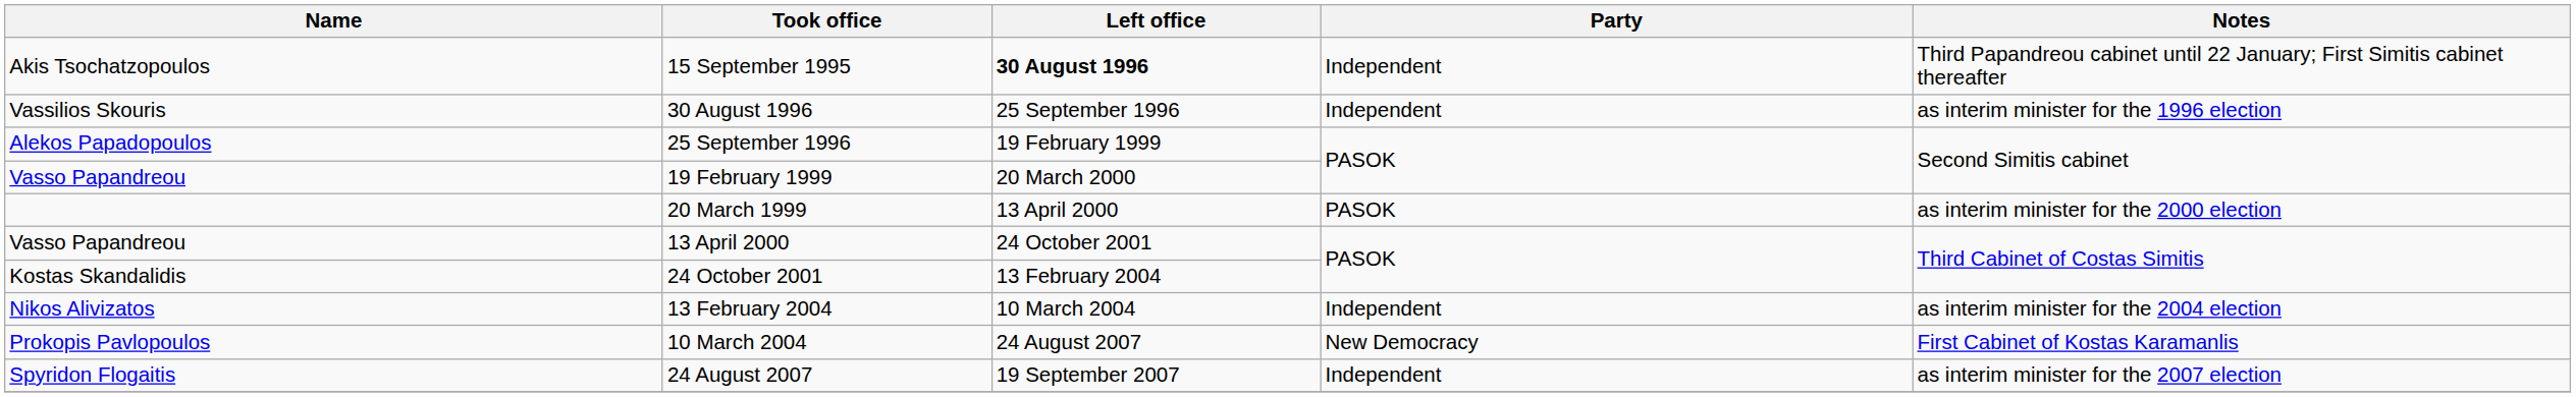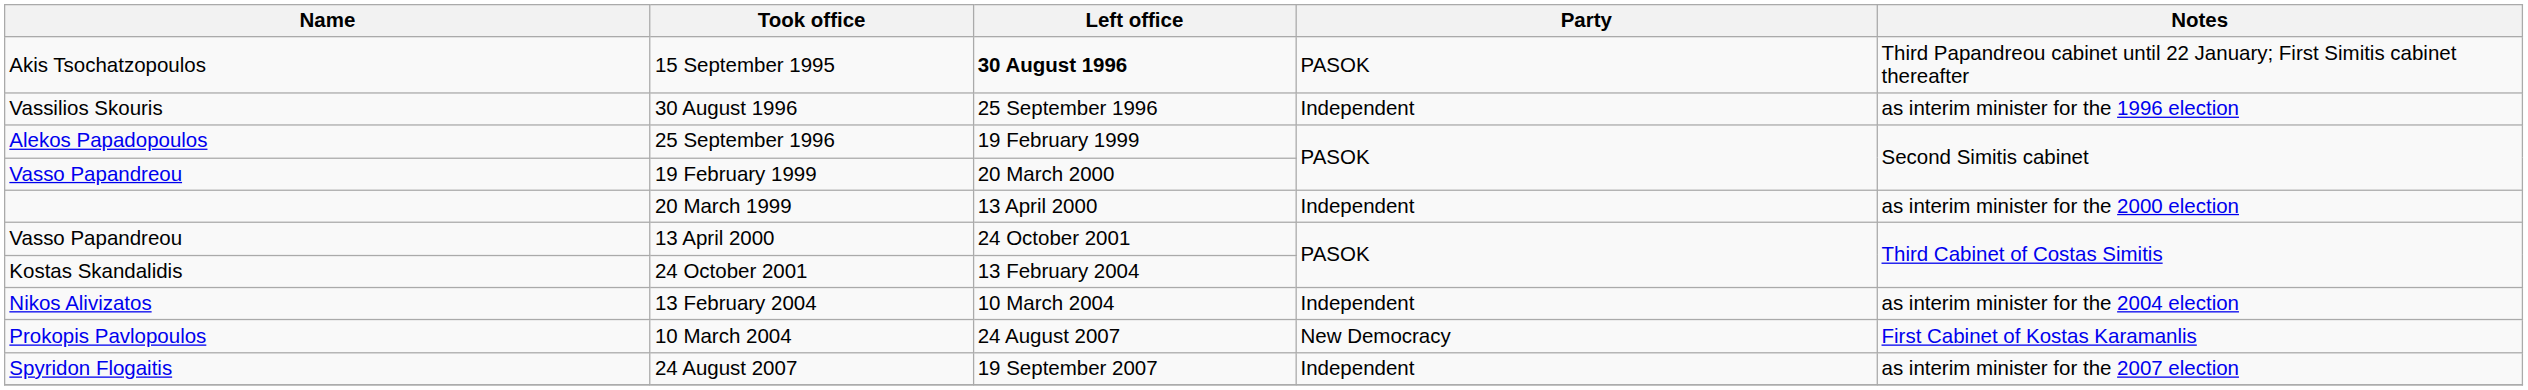 <table class="wikitable">
 <tr>
 <th width="20%">Name</th>
 <th width="10%">Took office</th>
 <th width="10%">Left office</th>
 <th width="18%">Party</th>
 <th width="20%">Notes</th>
 </tr>
 <tr>
 <td>Akis Tsochatzopoulos</td>
 <td>15 September 1995</td>
 <td><strong>30 August 1996</strong></td>
-<td>Independent</td>
+<td>PASOK</td>
 <td>Third Papandreou cabinet until 22 January; First Simitis cabinet thereafter</td>
 </tr>
 <tr>
 <td>Vassilios Skouris</td>
 <td>30 August 1996</td>
 <td>25 September 1996</td>
 <td>Independent</td>
 <td>as interim minister for the <a href='#'>1996 election</a></td>
 </tr>
 <tr>
 <td><a href='#'>Alekos Papadopoulos</a></td>
 <td>25 September 1996</td>
 <td>19 February 1999</td>
 <td rowspan=2>PASOK</td>
 <td rowspan=2>Second Simitis cabinet</td>
 </tr>
 <tr>
 <td><a href='#'>Vasso Papandreou</a></td>
 <td>19 February 1999</td>
 <td>20 March 2000</td>
 </tr>
 <tr>
 <td></td>
 <td>20 March 1999</td>
 <td>13 April 2000</td>
-<td>PASOK</td>
+<td>Independent</td>
 <td>as interim minister for the <a href='#'>2000 election</a></td>
 </tr>
 <tr>
 <td>Vasso Papandreou</td>
 <td>13 April 2000</td>
 <td>24 October 2001</td>
 <td rowspan=2>PASOK</td>
 <td rowspan=2><a href='#'>Third Cabinet of Costas Simitis</a></td>
 </tr>
 <tr>
 <td>Kostas Skandalidis</td>
 <td>24 October 2001</td>
 <td>13 February 2004</td>
 </tr>
 <tr>
 <td><a href='#'>Nikos Alivizatos</a></td>
 <td>13 February 2004</td>
 <td>10 March 2004</td>
 <td>Independent</td>
 <td>as interim minister for the <a href='#'>2004 election</a></td>
 </tr>
 <tr>
 <td><a href='#'>Prokopis Pavlopoulos</a></td>
 <td>10 March 2004</td>
 <td>24 August 2007</td>
 <td>New Democracy</td>
 <td><a href='#'>First Cabinet of Kostas Karamanlis</a></td>
 </tr>
 <tr>
 <td><a href='#'>Spyridon Flogaitis</a></td>
 <td>24 August 2007</td>
 <td>19 September 2007</td>
 <td>Independent</td>
 <td>as interim minister for the <a href='#'>2007 election</a></td>
 </tr>
 <tr>
 </tr>
 </table>
